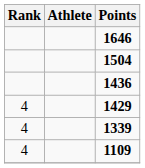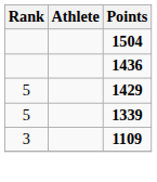 <table class=wikitable style="text-align:center;">
 <tr>
 <th>Rank</th>
 <th>Athlete</th>
 <th>Points</th>
-</tr>
-<tr>
-<td></td>
-<td align=left></td>
-<td><strong>1646</strong></td>
 </tr>
 <tr>
 <td></td>
 <td align=left></td>
 <td><strong>1504</strong></td>
 </tr>
 <tr>
 <td></td>
 <td align=left></td>
 <td><strong>1436</strong></td>
 </tr>
 <tr>
-<td>4</td>
+<td>5</td>
 <td align=left></td>
 <td><strong>1429</strong></td>
 </tr>
 <tr>
-<td>4</td>
+<td>5</td>
 <td align=left></td>
 <td><strong>1339</strong></td>
 </tr>
 <tr>
-<td>4</td>
+<td>3</td>
 <td align=left></td>
 <td><strong>1109</strong></td>
 </tr>
 <tr>
 </tr>
 </table>
